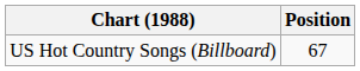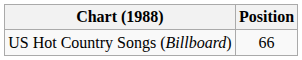 <table class="wikitable">
 <tr>
 <th>Chart (1988)</th>
 <th>Position</th>
 </tr>
 <tr>
 <td>US Hot Country Songs (<em>Billboard</em>)</td>
-<td align="center">67</td>
+<td align="center">66</td>
 </tr>
 </table>
